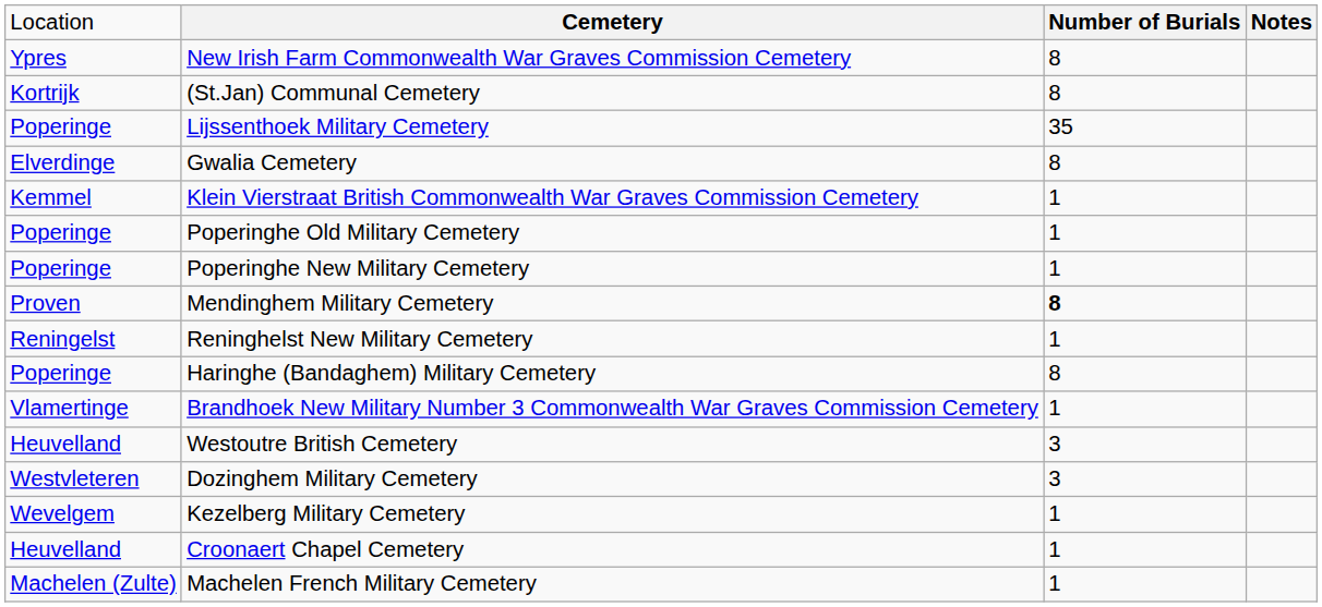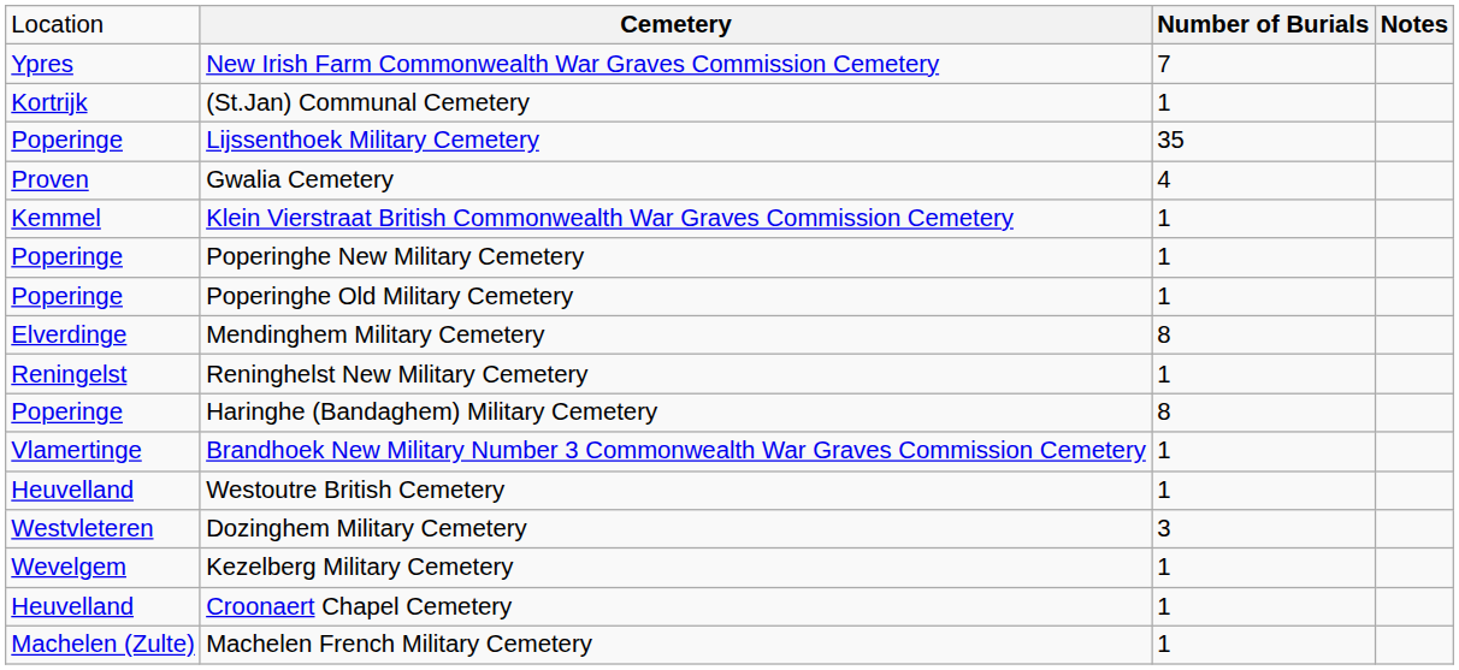 <table class="wikitable collapsible collapsed" border="1">
 <tr>
 <td scope="col">Location</td>
 <th scope="col">Cemetery</th>
 <th scope="col">Number of Burials</th>
 <th scope="col">Notes</th>
 </tr>
 <tr>
 <td><a href='#'>Ypres</a></td>
 <td><a href='#'>New Irish Farm Commonwealth War Graves Commission Cemetery</a></td>
-<td>8</td>
+<td>7</td>
 <td></td>
 </tr>
 <tr>
 <td><a href='#'>Kortrijk</a></td>
 <td>(St.Jan) Communal Cemetery</td>
-<td>8</td>
+<td>1</td>
 <td></td>
 </tr>
 <tr>
 <td><a href='#'>Poperinge</a></td>
 <td><a href='#'>Lijssenthoek Military Cemetery</a></td>
 <td>35</td>
 <td></td>
 </tr>
 <tr>
-<td><a href='#'>Elverdinge</a></td>
+<td><a href='#'>Proven</a></td>
 <td>Gwalia Cemetery</td>
-<td>8</td>
+<td>4</td>
 <td></td>
 </tr>
 <tr>
 <td><a href='#'>Kemmel</a></td>
 <td><a href='#'>Klein Vierstraat British Commonwealth War Graves Commission Cemetery</a></td>
 <td>1</td>
 <td></td>
 </tr>
 <tr>
 <td><a href='#'>Poperinge</a></td>
+<td>Poperinghe New Military Cemetery</td>
+<td>1</td>
+<td></td>
+</tr>
+<tr>
+<td><a href='#'>Poperinge</a></td>
 <td>Poperinghe Old Military Cemetery</td>
 <td>1</td>
 <td></td>
 </tr>
 <tr>
-<td><a href='#'>Poperinge</a></td>
-<td>Poperinghe New Military Cemetery</td>
-<td>1</td>
-<td></td>
-</tr>
-<tr>
-<td><a href='#'>Proven</a></td>
+<td><a href='#'>Elverdinge</a></td>
 <td>Mendinghem Military Cemetery</td>
-<td><strong>8</strong></td>
+<td>8</td>
 <td></td>
 </tr>
 <tr>
 <td><a href='#'>Reningelst</a></td>
 <td>Reninghelst New Military Cemetery</td>
 <td>1</td>
 <td></td>
 </tr>
 <tr>
 <td><a href='#'>Poperinge</a></td>
 <td>Haringhe (Bandaghem) Military Cemetery</td>
 <td>8</td>
 <td></td>
 </tr>
 <tr>
 <td><a href='#'>Vlamertinge</a></td>
 <td><a href='#'>Brandhoek New Military Number 3 Commonwealth War Graves Commission Cemetery</a></td>
 <td>1</td>
 <td></td>
 </tr>
 <tr>
 <td><a href='#'>Heuvelland</a></td>
 <td>Westoutre British Cemetery</td>
-<td>3</td>
+<td>1</td>
 <td></td>
 </tr>
 <tr>
 <td><a href='#'>Westvleteren</a></td>
 <td>Dozinghem Military Cemetery</td>
 <td>3</td>
 <td></td>
 </tr>
 <tr>
 <td><a href='#'>Wevelgem</a></td>
 <td>Kezelberg Military Cemetery</td>
 <td>1</td>
 <td></td>
 </tr>
 <tr>
 <td><a href='#'>Heuvelland</a></td>
 <td><a href='#'>Croonaert</a> Chapel Cemetery</td>
 <td>1</td>
 <td></td>
 </tr>
 <tr>
 <td><a href='#'>Machelen (Zulte)</a></td>
 <td>Machelen French Military Cemetery</td>
 <td>1</td>
 <td></td>
 </tr>
 </table>
